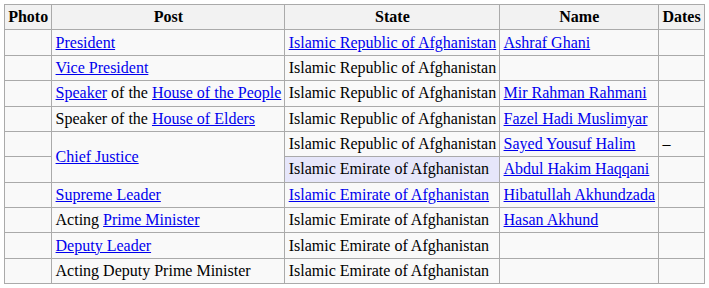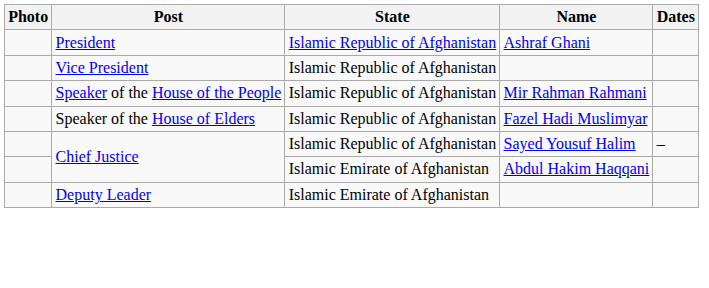 <table class="wikitable">
 <tr>
 <th>Photo</th>
 <th>Post</th>
 <th>State</th>
 <th>Name</th>
 <th>Dates</th>
 </tr>
 <tr>
 <td></td>
 <td><a href='#'>President</a></td>
 <td><a href='#'>Islamic Republic of Afghanistan</a></td>
 <td><a href='#'>Ashraf Ghani</a></td>
 <td></td>
 </tr>
 <tr>
 <td></td>
 <td><a href='#'>Vice President</a></td>
 <td>Islamic Republic of Afghanistan</td>
 <td></td>
 <td></td>
 </tr>
 <tr>
 <td></td>
 <td><a href='#'>Speaker</a> of the <a href='#'>House of the People</a></td>
 <td>Islamic Republic of Afghanistan</td>
 <td><a href='#'>Mir Rahman Rahmani</a></td>
 <td></td>
 </tr>
 <tr>
 <td></td>
 <td>Speaker of the <a href='#'>House of Elders</a></td>
 <td>Islamic Republic of Afghanistan</td>
 <td><a href='#'>Fazel Hadi Muslimyar</a></td>
 <td></td>
 </tr>
 <tr>
 <td></td>
 <td rowspan="2"><a href='#'>Chief Justice</a></td>
 <td>Islamic Republic of Afghanistan</td>
 <td><a href='#'>Sayed Yousuf Halim</a></td>
 <td> – </td>
 </tr>
 <tr>
 <td></td>
-<td style="background: lavender;">Islamic Emirate of Afghanistan</td>
+<td>Islamic Emirate of Afghanistan</td>
 <td><a href='#'>Abdul Hakim Haqqani</a></td>
-<td></td>
-</tr>
-<tr>
-<td></td>
-<td><a href='#'>Supreme Leader</a></td>
-<td><a href='#'>Islamic Emirate of Afghanistan</a></td>
-<td><a href='#'>Hibatullah Akhundzada</a></td>
-<td></td>
-</tr>
-<tr>
-<td></td>
-<td>Acting <a href='#'>Prime Minister</a></td>
-<td>Islamic Emirate of Afghanistan</td>
-<td><a href='#'>Hasan Akhund</a></td>
 <td></td>
 </tr>
 <tr>
 <td></td>
 <td><a href='#'>Deputy Leader</a></td>
 <td>Islamic Emirate of Afghanistan</td>
 <td></td>
 <td></td>
 </tr>
-<tr>
-<td></td>
-<td>Acting Deputy Prime Minister</td>
-<td>Islamic Emirate of Afghanistan</td>
-<td></td>
-<td></td>
-</tr>
 </table>
